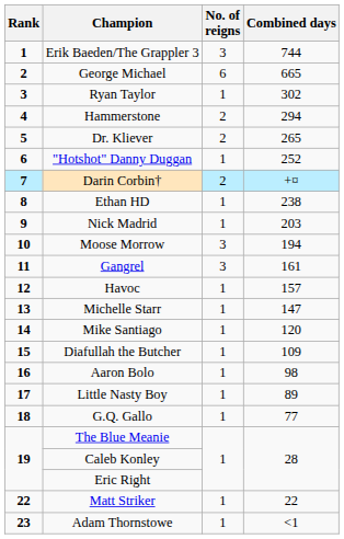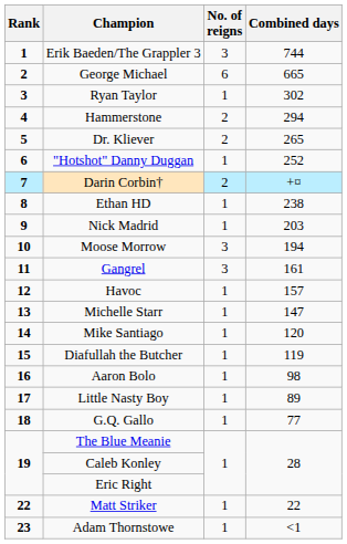 <table class="wikitable sortable" style="text-align: center">
 <tr>
 <th>Rank</th>
 <th>Champion</th>
 <th>No. of<br>reigns</th>
 <th>Combined days</th>
 </tr>
 <tr>
 <td><strong>1</strong></td>
 <td>Erik Baeden/The Grappler 3</td>
 <td>3</td>
 <td>744</td>
 </tr>
 <tr>
 <td><strong>2</strong></td>
 <td>George Michael</td>
 <td>6</td>
 <td>665</td>
 </tr>
 <tr>
 <td><strong>3</strong></td>
 <td>Ryan Taylor</td>
 <td>1</td>
 <td>302</td>
 </tr>
 <tr>
 <td><strong>4</strong></td>
 <td>Hammerstone</td>
 <td>2</td>
 <td>294</td>
 </tr>
 <tr>
 <td><strong>5</strong></td>
 <td>Dr. Kliever</td>
 <td>2</td>
 <td>265</td>
 </tr>
 <tr>
 <td><strong>6</strong></td>
 <td><a href='#'>"Hotshot" Danny Duggan</a></td>
 <td>1</td>
 <td>252</td>
 </tr>
 <tr style="background:#bef;">
 <td><strong>7</strong></td>
 <td style="background:#ffe6bd;">Darin Corbin†</td>
 <td>2</td>
 <td>+¤</td>
 </tr>
 <tr>
 <td><strong>8</strong></td>
 <td>Ethan HD</td>
 <td>1</td>
 <td>238</td>
 </tr>
 <tr>
 <td><strong>9</strong></td>
 <td>Nick Madrid</td>
 <td>1</td>
 <td>203</td>
 </tr>
 <tr>
 <td><strong>10</strong></td>
 <td>Moose Morrow</td>
 <td>3</td>
 <td>194</td>
 </tr>
 <tr>
 <td><strong>11</strong></td>
 <td><a href='#'>Gangrel</a></td>
 <td>3</td>
 <td>161</td>
 </tr>
 <tr>
 <td><strong>12</strong></td>
 <td>Havoc</td>
 <td>1</td>
 <td>157</td>
 </tr>
 <tr>
 <td><strong>13</strong></td>
 <td>Michelle Starr</td>
 <td>1</td>
 <td>147</td>
 </tr>
 <tr>
 <td><strong>14</strong></td>
 <td>Mike Santiago</td>
 <td>1</td>
 <td>120</td>
 </tr>
 <tr>
 <td><strong>15</strong></td>
 <td>Diafullah the Butcher</td>
 <td>1</td>
-<td>109</td>
+<td>119</td>
 </tr>
 <tr>
 <td><strong>16</strong></td>
 <td>Aaron Bolo</td>
 <td>1</td>
 <td>98</td>
 </tr>
 <tr>
 <td><strong>17</strong></td>
 <td>Little Nasty Boy</td>
 <td>1</td>
 <td>89</td>
 </tr>
 <tr>
 <td><strong>18</strong></td>
 <td>G.Q. Gallo</td>
 <td>1</td>
 <td>77</td>
 </tr>
 <tr>
 <td scope=row rowspan=3><strong>19</strong></td>
 <td><a href='#'>The Blue Meanie</a></td>
 <td rowspan=3>1</td>
 <td rowspan=3>28</td>
 </tr>
 <tr>
 <td>Caleb Konley</td>
 </tr>
 <tr>
 <td>Eric Right</td>
 </tr>
 <tr>
 <td><strong>22</strong></td>
 <td><a href='#'>Matt Striker</a></td>
 <td>1</td>
 <td>22</td>
 </tr>
 <tr>
 <td><strong>23</strong></td>
 <td>Adam Thornstowe</td>
 <td>1</td>
 <td><1</td>
 </tr>
 </table>
